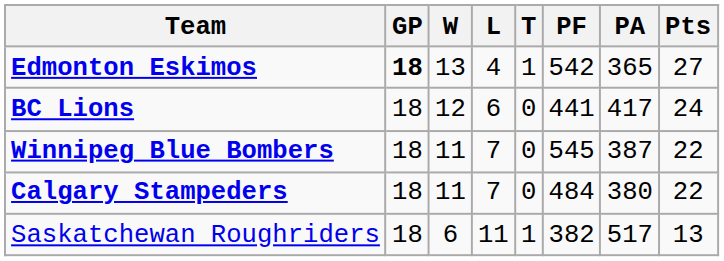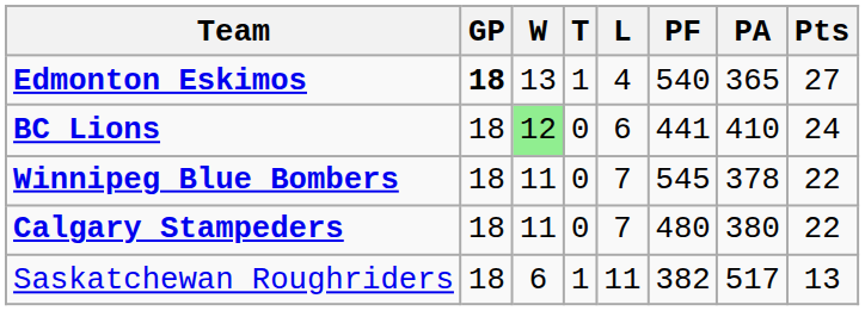 <table class="wikitable">
 <tr>
 <th>Team</th>
 <th>GP</th>
 <th>W</th>
+<th>T</th>
 <th>L</th>
-<th>T</th>
 <th>PF</th>
 <th>PA</th>
 <th>Pts</th>
 </tr>
 <tr align="center">
 <td align="left"><strong><a href='#'>Edmonton Eskimos</a></strong></td>
 <td><strong>18</strong></td>
 <td>13</td>
+<td>1</td>
 <td>4</td>
-<td>1</td>
-<td>542</td>
+<td>540</td>
 <td>365</td>
 <td>27</td>
 </tr>
 <tr align="center">
 <td align="left"><strong><a href='#'>BC Lions</a></strong></td>
 <td>18</td>
-<td>12</td>
+<td style="background: lightgreen;">12</td>
+<td>0</td>
 <td>6</td>
-<td>0</td>
 <td>441</td>
-<td>417</td>
+<td>410</td>
 <td>24</td>
 </tr>
 <tr align="center">
 <td align="left"><strong><a href='#'>Winnipeg Blue Bombers</a></strong></td>
 <td>18</td>
 <td>11</td>
+<td>0</td>
 <td>7</td>
-<td>0</td>
 <td>545</td>
-<td>387</td>
+<td>378</td>
 <td>22</td>
 </tr>
 <tr align="center">
 <td align="left"><strong><a href='#'>Calgary Stampeders</a></strong></td>
 <td>18</td>
 <td>11</td>
+<td>0</td>
 <td>7</td>
-<td>0</td>
-<td>484</td>
+<td>480</td>
 <td>380</td>
 <td>22</td>
 </tr>
 <tr align="center">
 <td align="left"><a href='#'>Saskatchewan Roughriders</a></td>
 <td>18</td>
 <td>6</td>
+<td>1</td>
 <td>11</td>
-<td>1</td>
 <td>382</td>
 <td>517</td>
 <td>13</td>
 </tr>
 </table>
